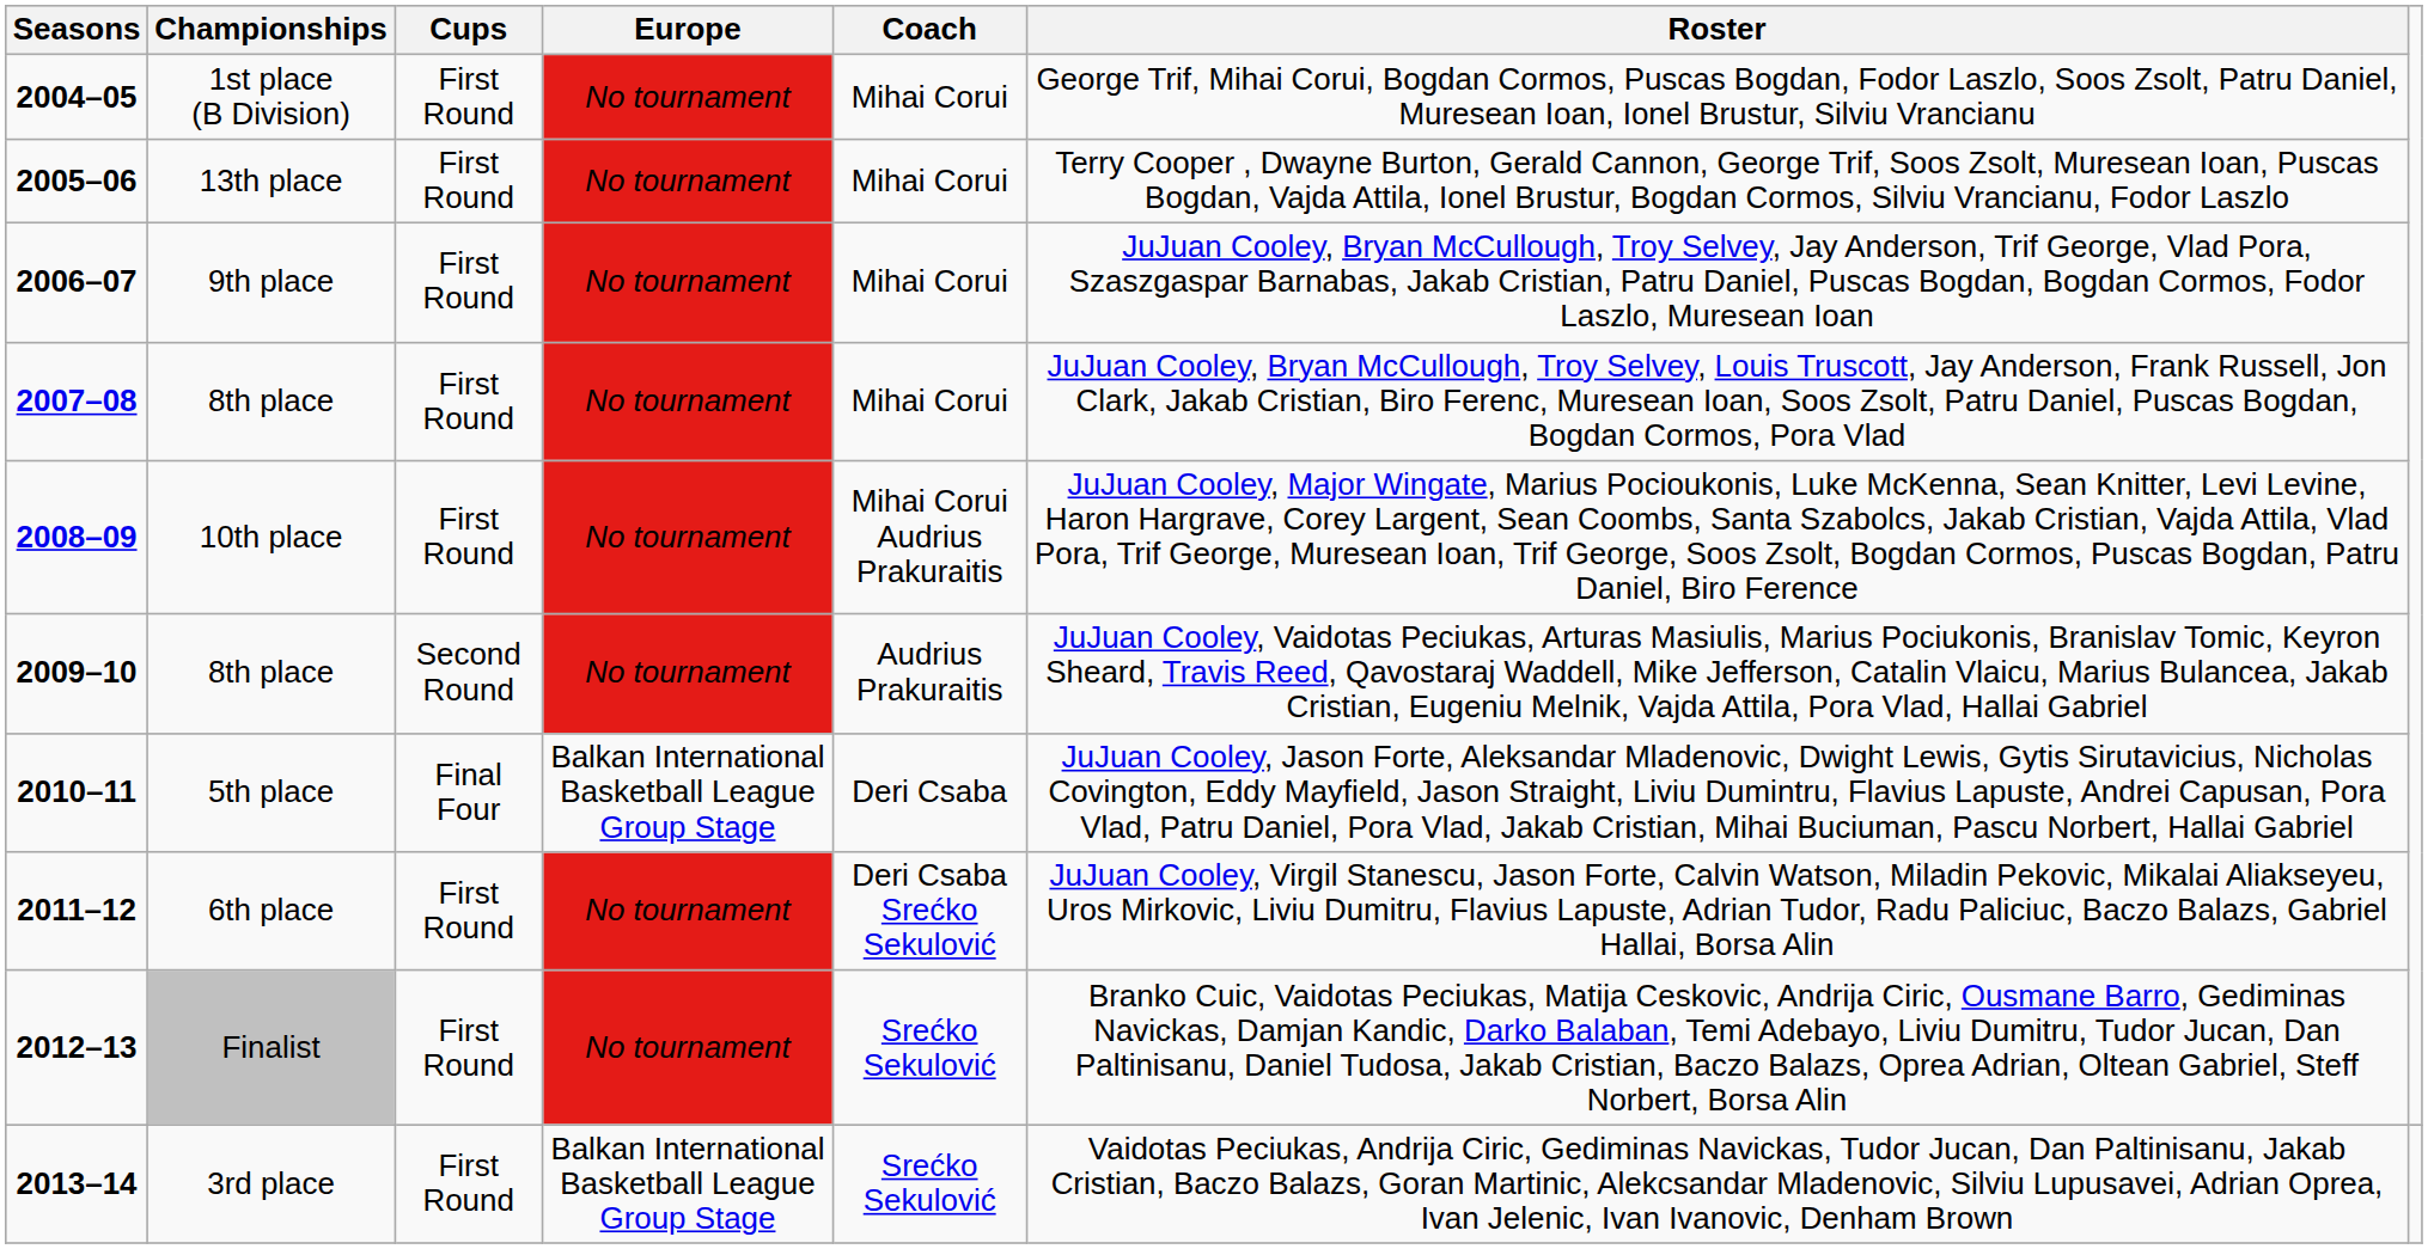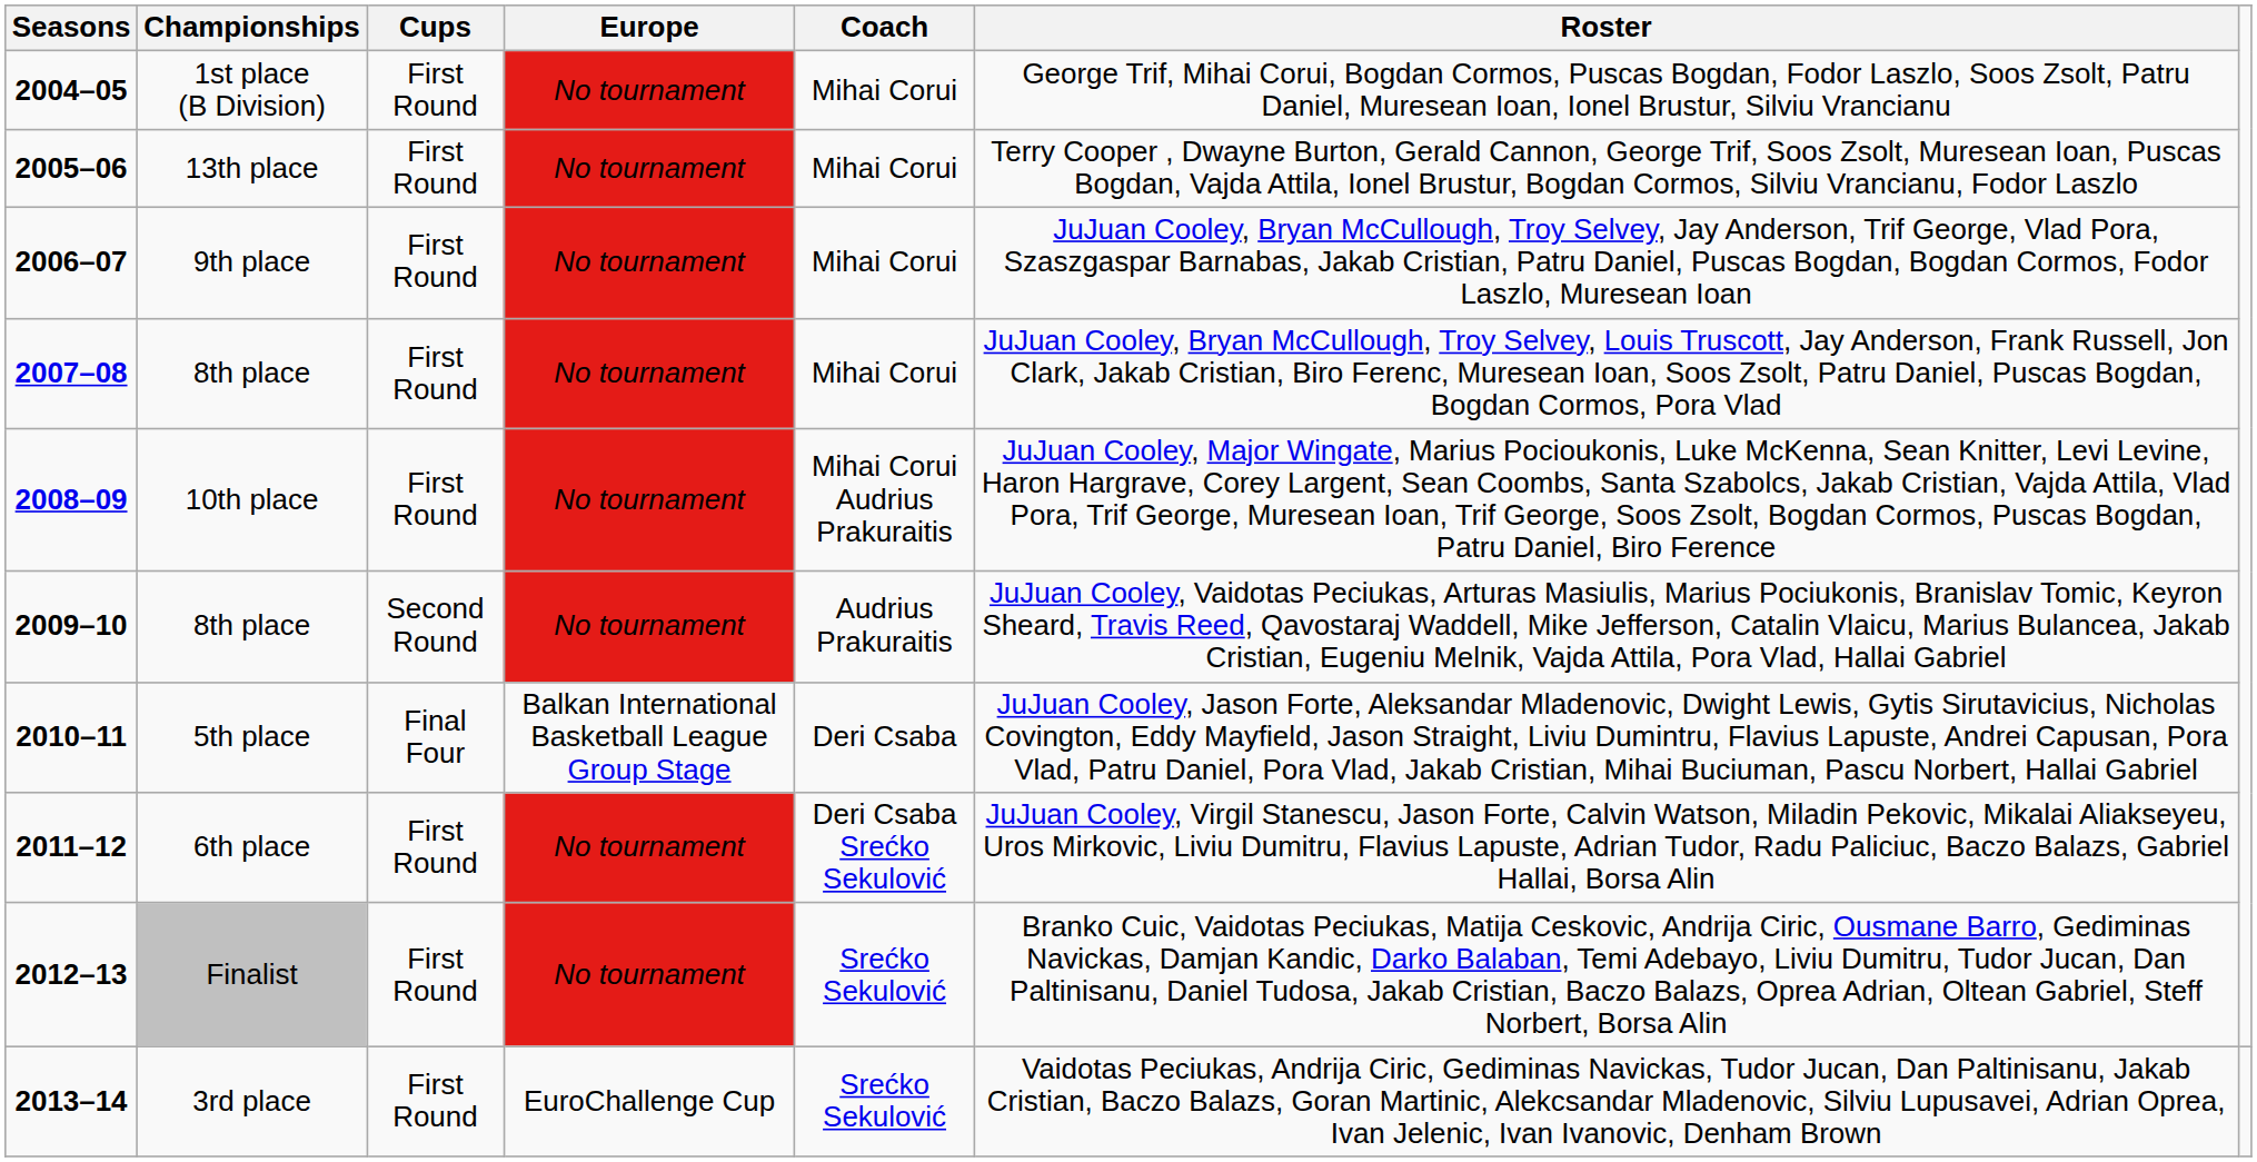 <table class="wikitable" style="text-align: center">
 <tr>
 <th>Seasons</th>
 <th>Championships</th>
 <th>Cups</th>
 <th>Europe</th>
 <th>Coach</th>
 <th>Roster</th>
 </tr>
 <tr>
 <td><strong>2004–05</strong></td>
 <td>1st place <br> (B Division)</td>
 <td>First Round</td>
 <td style="background:#e41b17;"><em>No tournament</em></td>
 <td>Mihai Corui</td>
 <td>George Trif, Mihai Corui, Bogdan Cormos, Puscas Bogdan, Fodor Laszlo, Soos Zsolt, Patru Daniel, Muresean Ioan, Ionel Brustur, Silviu Vrancianu</td>
 </tr>
 <tr>
 <td><strong>2005–06</strong></td>
 <td>13th place</td>
 <td>First Round</td>
 <td style="background:#e41b17;"><em>No tournament</em></td>
 <td>Mihai Corui</td>
 <td>Terry Cooper , Dwayne Burton, Gerald Cannon, George Trif, Soos Zsolt, Muresean Ioan, Puscas Bogdan, Vajda Attila, Ionel Brustur, Bogdan Cormos, Silviu Vrancianu, Fodor Laszlo</td>
 </tr>
 <tr>
 <td><strong>2006–07</strong></td>
 <td>9th place</td>
 <td>First Round</td>
 <td style="background:#e41b17;"><em>No tournament</em></td>
 <td>Mihai Corui</td>
 <td><a href='#'>JuJuan Cooley</a>, <a href='#'>Bryan McCullough</a>, <a href='#'>Troy Selvey</a>, Jay Anderson, Trif George, Vlad Pora, Szaszgaspar Barnabas, Jakab Cristian, Patru Daniel, Puscas Bogdan, Bogdan Cormos, Fodor Laszlo, Muresean Ioan</td>
 </tr>
 <tr>
 <td><a href='#'><strong>2007–08</strong></a></td>
 <td>8th place</td>
 <td>First Round</td>
 <td style="background:#e41b17;"><em>No tournament</em></td>
 <td>Mihai Corui</td>
 <td><a href='#'>JuJuan Cooley</a>, <a href='#'>Bryan McCullough</a>, <a href='#'>Troy Selvey</a>, <a href='#'>Louis Truscott</a>, Jay Anderson, Frank Russell, Jon Clark, Jakab Cristian, Biro Ferenc, Muresean Ioan, Soos Zsolt, Patru Daniel, Puscas Bogdan, Bogdan Cormos, Pora Vlad</td>
 </tr>
 <tr>
 <td><a href='#'><strong>2008–09</strong></a></td>
 <td>10th place</td>
 <td>First Round</td>
 <td style="background:#e41b17;"><em>No tournament</em></td>
 <td>Mihai Corui <br> Audrius Prakuraitis</td>
 <td><a href='#'>JuJuan Cooley</a>, <a href='#'>Major Wingate</a>, Marius Pocioukonis, Luke McKenna, Sean Knitter, Levi Levine, Haron Hargrave, Corey Largent, Sean Coombs, Santa Szabolcs, Jakab Cristian, Vajda Attila, Vlad Pora, Trif George, Muresean Ioan, Trif George, Soos Zsolt, Bogdan Cormos, Puscas Bogdan, Patru Daniel, Biro Ference</td>
 </tr>
 <tr>
 <td><strong>2009–10</strong></td>
 <td>8th place</td>
 <td>Second Round</td>
 <td style="background:#e41b17;"><em>No tournament</em></td>
 <td>Audrius Prakuraitis</td>
 <td><a href='#'>JuJuan Cooley</a>, Vaidotas Peciukas, Arturas Masiulis, Marius Pociukonis, Branislav Tomic, Keyron Sheard, <a href='#'>Travis Reed</a>, Qavostaraj Waddell, Mike Jefferson, Catalin Vlaicu, Marius Bulancea, Jakab Cristian, Eugeniu Melnik, Vajda Attila, Pora Vlad, Hallai Gabriel</td>
 </tr>
 <tr>
 <td><strong>2010–11</strong></td>
 <td>5th place</td>
 <td>Final Four</td>
 <td>Balkan International Basketball League<br><a href='#'>Group Stage</a></td>
 <td>Deri Csaba</td>
 <td><a href='#'>JuJuan Cooley</a>, Jason Forte, Aleksandar Mladenovic, Dwight Lewis, Gytis Sirutavicius, Nicholas Covington, Eddy Mayfield, Jason Straight, Liviu Dumintru, Flavius Lapuste, Andrei Capusan, Pora Vlad, Patru Daniel, Pora Vlad, Jakab Cristian, Mihai Buciuman, Pascu Norbert, Hallai Gabriel</td>
 </tr>
 <tr>
 <td><strong>2011–12</strong></td>
 <td>6th place</td>
 <td>First Round</td>
 <td style="background:#e41b17;"><em>No tournament</em></td>
 <td>Deri Csaba <br> <a href='#'>Srećko Sekulović</a></td>
 <td><a href='#'>JuJuan Cooley</a>, Virgil Stanescu, Jason Forte, Calvin Watson, Miladin Pekovic, Mikalai Aliakseyeu, Uros Mirkovic, Liviu Dumitru, Flavius Lapuste, Adrian Tudor, Radu Paliciuc, Baczo Balazs, Gabriel Hallai, Borsa Alin</td>
 </tr>
 <tr>
 <td><strong>2012–13</strong></td>
 <td style="background:silver;">Finalist</td>
 <td>First Round</td>
 <td style="background:#e41b17;"><em>No tournament</em></td>
 <td><a href='#'>Srećko Sekulović</a></td>
 <td>Branko Cuic, Vaidotas Peciukas, Matija Ceskovic, Andrija Ciric, <a href='#'>Ousmane Barro</a>, Gediminas Navickas, Damjan Kandic, <a href='#'>Darko Balaban</a>, Temi Adebayo, Liviu Dumitru, Tudor Jucan, Dan Paltinisanu, Daniel Tudosa, Jakab Cristian, Baczo Balazs, Oprea Adrian, Oltean Gabriel, Steff Norbert, Borsa Alin</td>
 </tr>
 <tr>
 <td><strong>2013–14</strong></td>
 <td style="background:bronze;">3rd place</td>
 <td>First Round</td>
-<td>Balkan International Basketball League<br><a href='#'>Group Stage</a></td>
+<td>EuroChallenge Cup</td>
 <td><a href='#'>Srećko Sekulović</a></td>
 <td>Vaidotas Peciukas, Andrija Ciric, Gediminas Navickas, Tudor Jucan, Dan Paltinisanu, Jakab Cristian, Baczo Balazs, Goran Martinic, Alekcsandar Mladenovic, Silviu Lupusavei, Adrian Oprea, Ivan Jelenic, Ivan Ivanovic, Denham Brown</td>
 <td></td>
 </tr>
 </table>
